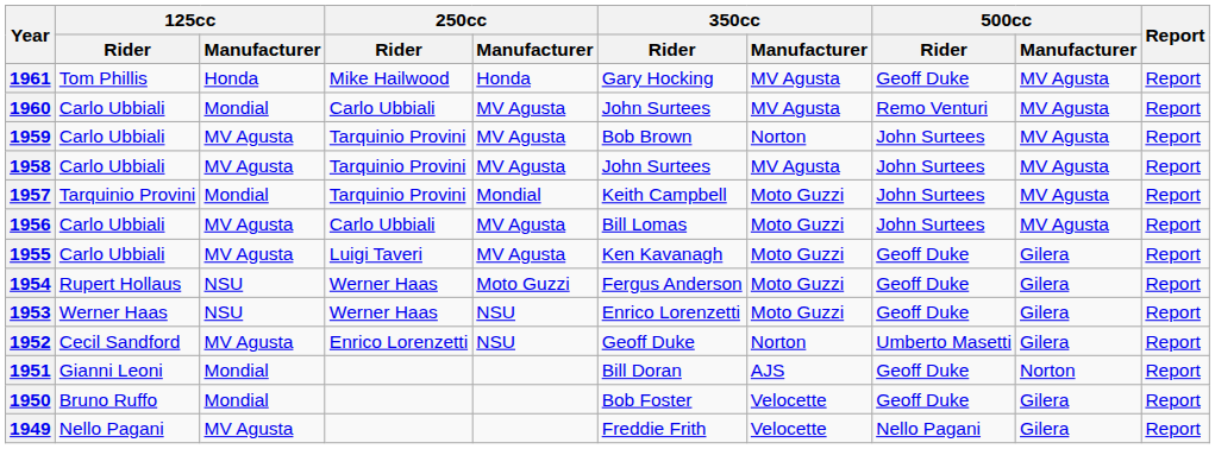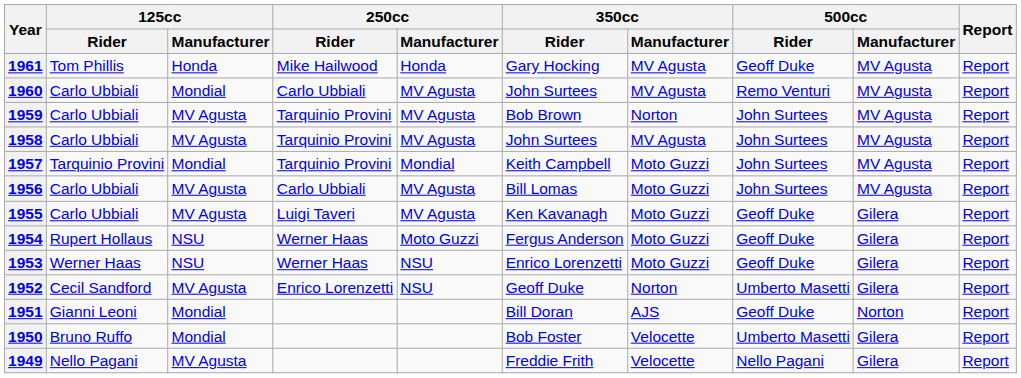 <table class="wikitable" style="font-size: 95%;">
 <tr>
 <th rowspan=2>Year</th>
 <th colspan=2>125cc</th>
 <th colspan=2>250cc</th>
 <th colspan=2>350cc</th>
 <th colspan=2>500cc</th>
 <th rowspan=2>Report</th>
 </tr>
 <tr>
 <th>Rider</th>
 <th>Manufacturer</th>
 <th>Rider</th>
 <th>Manufacturer</th>
 <th>Rider</th>
 <th>Manufacturer</th>
 <th>Rider</th>
 <th>Manufacturer</th>
 </tr>
 <tr>
 <th><a href='#'>1961</a></th>
 <td> <a href='#'>Tom Phillis</a></td>
 <td><a href='#'>Honda</a></td>
 <td> <a href='#'>Mike Hailwood</a></td>
 <td><a href='#'>Honda</a></td>
 <td> <a href='#'>Gary Hocking</a></td>
 <td><a href='#'>MV Agusta</a></td>
 <td> <a href='#'>Geoff Duke</a></td>
 <td><a href='#'>MV Agusta</a></td>
 <td><a href='#'>Report</a></td>
 </tr>
 <tr>
 <th><a href='#'>1960</a></th>
 <td> <a href='#'>Carlo Ubbiali</a></td>
 <td><a href='#'>Mondial</a></td>
 <td> <a href='#'>Carlo Ubbiali</a></td>
 <td><a href='#'>MV Agusta</a></td>
 <td> <a href='#'>John Surtees</a></td>
 <td><a href='#'>MV Agusta</a></td>
 <td> <a href='#'>Remo Venturi</a></td>
 <td><a href='#'>MV Agusta</a></td>
 <td><a href='#'>Report</a></td>
 </tr>
 <tr>
 <th><a href='#'>1959</a></th>
 <td> <a href='#'>Carlo Ubbiali</a></td>
 <td><a href='#'>MV Agusta</a></td>
 <td> <a href='#'>Tarquinio Provini</a></td>
 <td><a href='#'>MV Agusta</a></td>
 <td> <a href='#'>Bob Brown</a></td>
 <td><a href='#'>Norton</a></td>
 <td> <a href='#'>John Surtees</a></td>
 <td><a href='#'>MV Agusta</a></td>
 <td><a href='#'>Report</a></td>
 </tr>
 <tr>
 <th><a href='#'>1958</a></th>
 <td> <a href='#'>Carlo Ubbiali</a></td>
 <td><a href='#'>MV Agusta</a></td>
 <td> <a href='#'>Tarquinio Provini</a></td>
 <td><a href='#'>MV Agusta</a></td>
 <td> <a href='#'>John Surtees</a></td>
 <td><a href='#'>MV Agusta</a></td>
 <td> <a href='#'>John Surtees</a></td>
 <td><a href='#'>MV Agusta</a></td>
 <td><a href='#'>Report</a></td>
 </tr>
 <tr>
 <th><a href='#'>1957</a></th>
 <td> <a href='#'>Tarquinio Provini</a></td>
 <td><a href='#'>Mondial</a></td>
 <td> <a href='#'>Tarquinio Provini</a></td>
 <td><a href='#'>Mondial</a></td>
 <td> <a href='#'>Keith Campbell</a></td>
 <td><a href='#'>Moto Guzzi</a></td>
 <td> <a href='#'>John Surtees</a></td>
 <td><a href='#'>MV Agusta</a></td>
 <td><a href='#'>Report</a></td>
 </tr>
 <tr>
 <th><a href='#'>1956</a></th>
 <td> <a href='#'>Carlo Ubbiali</a></td>
 <td><a href='#'>MV Agusta</a></td>
 <td> <a href='#'>Carlo Ubbiali</a></td>
 <td><a href='#'>MV Agusta</a></td>
 <td> <a href='#'>Bill Lomas</a></td>
 <td><a href='#'>Moto Guzzi</a></td>
 <td> <a href='#'>John Surtees</a></td>
 <td><a href='#'>MV Agusta</a></td>
 <td><a href='#'>Report</a></td>
 </tr>
 <tr>
 <th><a href='#'>1955</a></th>
 <td> <a href='#'>Carlo Ubbiali</a></td>
 <td><a href='#'>MV Agusta</a></td>
 <td> <a href='#'>Luigi Taveri</a></td>
 <td><a href='#'>MV Agusta</a></td>
 <td> <a href='#'>Ken Kavanagh</a></td>
 <td><a href='#'>Moto Guzzi</a></td>
 <td> <a href='#'>Geoff Duke</a></td>
 <td><a href='#'>Gilera</a></td>
 <td><a href='#'>Report</a></td>
 </tr>
 <tr>
 <th><a href='#'>1954</a></th>
 <td> <a href='#'>Rupert Hollaus</a></td>
 <td><a href='#'>NSU</a></td>
 <td> <a href='#'>Werner Haas</a></td>
 <td><a href='#'>Moto Guzzi</a></td>
 <td> <a href='#'>Fergus Anderson</a></td>
 <td><a href='#'>Moto Guzzi</a></td>
 <td> <a href='#'>Geoff Duke</a></td>
 <td><a href='#'>Gilera</a></td>
 <td><a href='#'>Report</a></td>
 </tr>
 <tr>
 <th><a href='#'>1953</a></th>
 <td> <a href='#'>Werner Haas</a></td>
 <td><a href='#'>NSU</a></td>
 <td> <a href='#'>Werner Haas</a></td>
 <td><a href='#'>NSU</a></td>
 <td> <a href='#'>Enrico Lorenzetti</a></td>
 <td><a href='#'>Moto Guzzi</a></td>
 <td> <a href='#'>Geoff Duke</a></td>
 <td><a href='#'>Gilera</a></td>
 <td><a href='#'>Report</a></td>
 </tr>
 <tr>
 <th><a href='#'>1952</a></th>
 <td> <a href='#'>Cecil Sandford</a></td>
 <td><a href='#'>MV Agusta</a></td>
 <td> <a href='#'>Enrico Lorenzetti</a></td>
 <td><a href='#'>NSU</a></td>
 <td> <a href='#'>Geoff Duke</a></td>
 <td><a href='#'>Norton</a></td>
 <td> <a href='#'>Umberto Masetti</a></td>
 <td><a href='#'>Gilera</a></td>
 <td><a href='#'>Report</a></td>
 </tr>
 <tr>
 <th><a href='#'>1951</a></th>
 <td> <a href='#'>Gianni Leoni</a></td>
 <td><a href='#'>Mondial</a></td>
 <td></td>
 <td></td>
 <td> <a href='#'>Bill Doran</a></td>
 <td><a href='#'>AJS</a></td>
 <td> <a href='#'>Geoff Duke</a></td>
 <td><a href='#'>Norton</a></td>
 <td><a href='#'>Report</a></td>
 </tr>
 <tr>
 <th><a href='#'>1950</a></th>
 <td> <a href='#'>Bruno Ruffo</a></td>
 <td><a href='#'>Mondial</a></td>
 <td></td>
 <td></td>
 <td> <a href='#'>Bob Foster</a></td>
 <td><a href='#'>Velocette</a></td>
-<td> <a href='#'>Geoff Duke</a></td>
+<td> <a href='#'>Umberto Masetti</a></td>
 <td><a href='#'>Gilera</a></td>
 <td><a href='#'>Report</a></td>
 </tr>
 <tr>
 <th><a href='#'>1949</a></th>
 <td> <a href='#'>Nello Pagani</a></td>
 <td><a href='#'>MV Agusta</a></td>
 <td></td>
 <td></td>
 <td> <a href='#'>Freddie Frith</a></td>
 <td><a href='#'>Velocette</a></td>
 <td> <a href='#'>Nello Pagani</a></td>
 <td><a href='#'>Gilera</a></td>
 <td><a href='#'>Report</a></td>
 </tr>
 </table>
